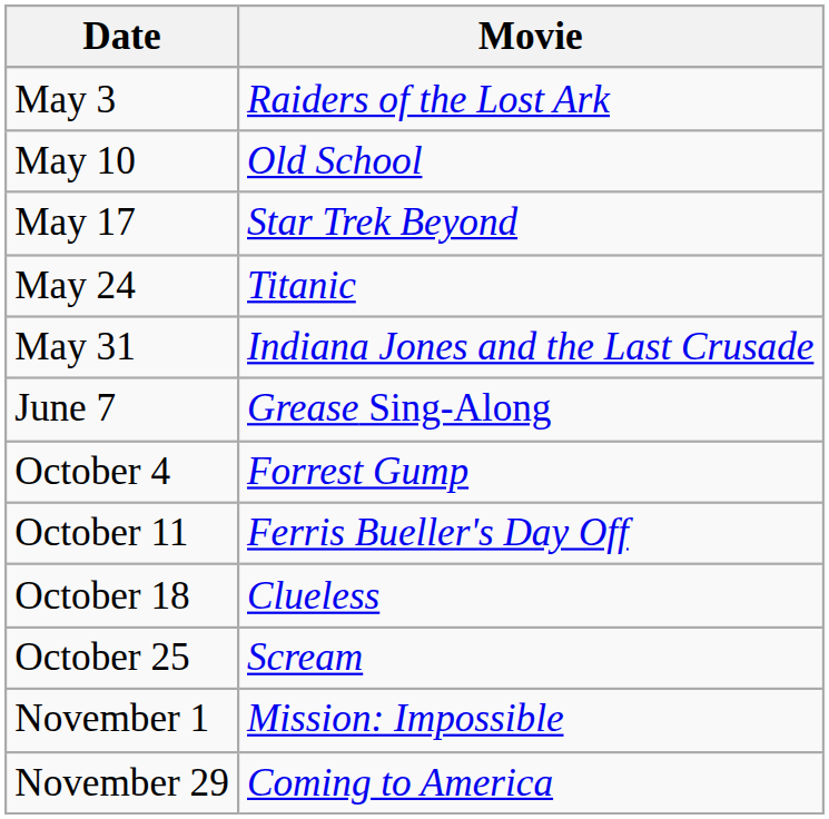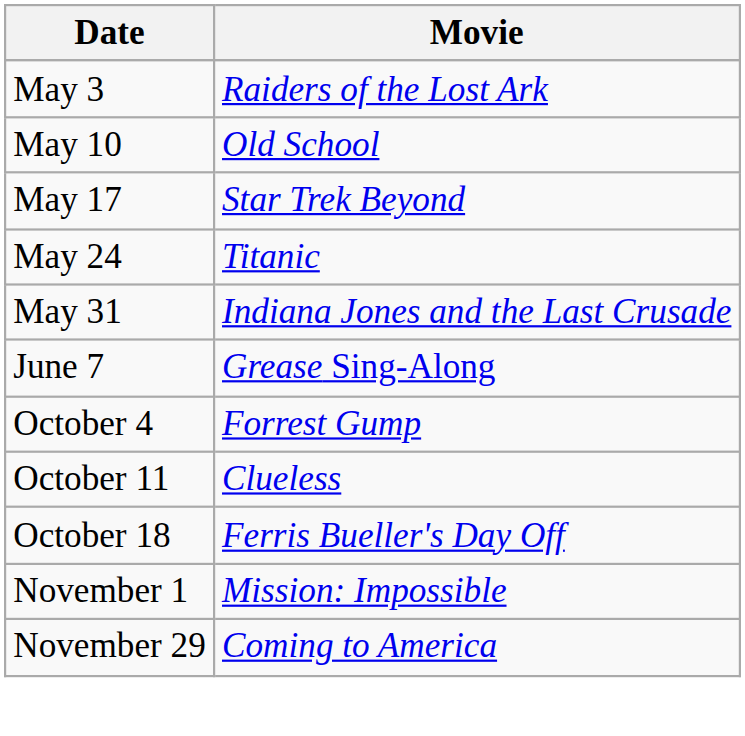 <table class="wikitable plainrowheaders">
 <tr>
 <th scope="col">Date</th>
 <th scope="col">Movie</th>
 </tr>
 <tr>
 </tr>
 <tr>
 <td>May 3</td>
 <td><em><a href='#'>Raiders of the Lost Ark</a></em></td>
 </tr>
 <tr>
 <td>May 10</td>
 <td><em><a href='#'>Old School</a></em></td>
 </tr>
 <tr>
 <td>May 17</td>
 <td><em><a href='#'>Star Trek Beyond</a></em></td>
 </tr>
 <tr>
 <td>May 24</td>
 <td><em><a href='#'>Titanic</a></em></td>
 </tr>
 <tr>
 <td>May 31</td>
 <td><em><a href='#'>Indiana Jones and the Last Crusade</a></em></td>
 </tr>
 <tr>
 <td>June 7</td>
 <td><a href='#'><em>Grease</em> Sing-Along</a></td>
 </tr>
 <tr>
 <td>October 4</td>
 <td><em><a href='#'>Forrest Gump</a></em></td>
 </tr>
 <tr>
 <td>October 11</td>
-<td><em><a href='#'>Ferris Bueller's Day Off</a></em></td>
+<td><em><a href='#'>Clueless</a></em></td>
 </tr>
 <tr>
 <td>October 18</td>
-<td><em><a href='#'>Clueless</a></em></td>
-</tr>
-<tr>
-<td>October 25</td>
-<td><em><a href='#'>Scream</a></em></td>
+<td><em><a href='#'>Ferris Bueller's Day Off</a></em></td>
 </tr>
 <tr>
 <td>November 1</td>
 <td><em><a href='#'>Mission: Impossible</a></em></td>
 </tr>
 <tr>
 <td>November 29</td>
 <td><em><a href='#'>Coming to America</a></em></td>
 </tr>
 </table>
